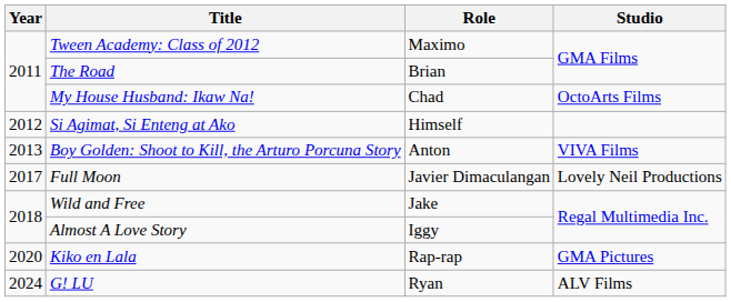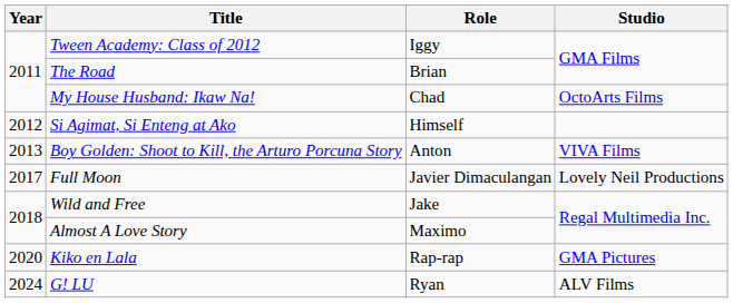 <table class="wikitable sortable">
 <tr>
 <th>Year</th>
 <th>Title</th>
 <th>Role</th>
 <th>Studio</th>
 </tr>
 <tr>
 <td rowspan=3>2011</td>
 <td><em><a href='#'>Tween Academy: Class of 2012</a></em></td>
-<td>Maximo</td>
+<td>Iggy</td>
 <td rowspan=2><a href='#'>GMA Films</a></td>
 </tr>
 <tr>
 <td><em><a href='#'>The Road</a></em></td>
 <td>Brian</td>
 </tr>
 <tr>
 <td><em><a href='#'>My House Husband: Ikaw Na!</a></em></td>
 <td>Chad</td>
 <td><a href='#'>OctoArts Films</a></td>
 </tr>
 <tr>
 <td>2012</td>
 <td><em><a href='#'>Si Agimat, Si Enteng at Ako</a></em></td>
 <td>Himself</td>
 <td></td>
 </tr>
 <tr>
 <td>2013</td>
 <td><em><a href='#'>Boy Golden: Shoot to Kill, the Arturo Porcuna Story</a></em></td>
 <td>Anton</td>
 <td><a href='#'>VIVA Films</a></td>
 </tr>
 <tr>
 <td>2017</td>
 <td><em>Full Moon</em></td>
 <td>Javier Dimaculangan</td>
 <td>Lovely Neil Productions</td>
 </tr>
 <tr>
 <td rowspan="2">2018</td>
 <td><em>Wild and Free</em></td>
 <td>Jake</td>
 <td rowspan="2"><a href='#'>Regal Multimedia Inc.</a></td>
 </tr>
 <tr>
 <td><em>Almost A Love Story</em></td>
-<td>Iggy</td>
+<td>Maximo</td>
 </tr>
 <tr>
 <td>2020</td>
 <td><em><a href='#'>Kiko en Lala</a></em></td>
 <td>Rap-rap</td>
 <td><a href='#'>GMA Pictures</a></td>
 </tr>
 <tr>
 <td>2024</td>
 <td><em><a href='#'>G! LU</a></em></td>
 <td>Ryan</td>
 <td>ALV Films</td>
 </tr>
 </table>
